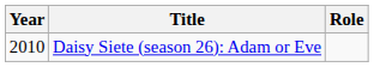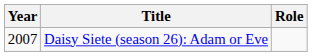 <table class="wikitable">
 <tr>
 <th>Year</th>
 <th>Title</th>
 <th>Role</th>
 </tr>
 <tr>
-<td>2010</td>
+<td>2007</td>
 <td><a href='#'>Daisy Siete (season 26): Adam or Eve</a></td>
 <td></td>
 </tr>
 </table>
